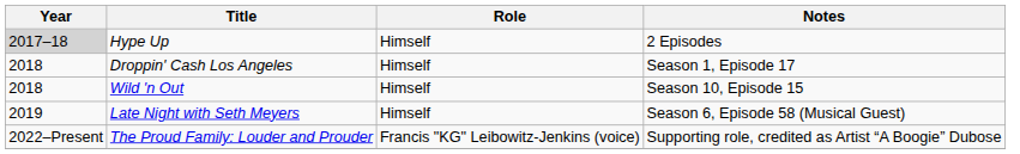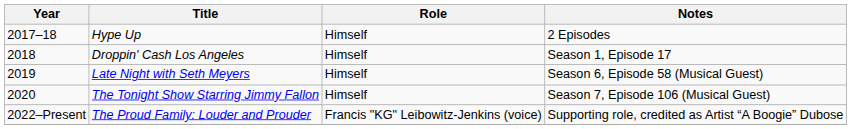 <table class="wikitable">
 <tr>
 <th>Year</th>
 <th>Title</th>
 <th>Role</th>
 <th>Notes</th>
 </tr>
 <tr>
-<td style="background: lightgrey;">2017–18</td>
+<td>2017–18</td>
 <td><em>Hype Up</em></td>
 <td>Himself</td>
 <td>2 Episodes</td>
 </tr>
 <tr>
 <td>2018</td>
 <td><em>Droppin' Cash Los Angeles</em></td>
 <td>Himself</td>
 <td>Season 1, Episode 17</td>
 </tr>
 <tr>
-<td>2018</td>
-<td><em><a href='#'>Wild 'n Out</a></em></td>
-<td>Himself</td>
-<td>Season 10, Episode 15</td>
-</tr>
-<tr>
 <td>2019</td>
 <td><em><a href='#'>Late Night with Seth Meyers</a></em></td>
 <td>Himself</td>
 <td>Season 6, Episode 58 (Musical Guest)</td>
+</tr>
+<tr>
+<td>2020</td>
+<td><em><a href='#'>The Tonight Show Starring Jimmy Fallon</a></em></td>
+<td>Himself</td>
+<td>Season 7, Episode 106 (Musical Guest)</td>
 </tr>
 <tr>
 <td>2022–Present</td>
 <td><em><a href='#'>The Proud Family: Louder and Prouder</a></em></td>
 <td>Francis "KG" Leibowitz-Jenkins (voice)</td>
 <td>Supporting role, credited as Artist “A Boogie” Dubose</td>
 </tr>
 <tr>
 </tr>
 </table>
